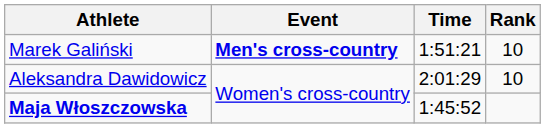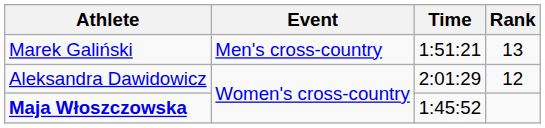 <table class=wikitable style="font-size:90%">
 <tr>
 <th>Athlete</th>
 <th>Event</th>
 <th>Time</th>
 <th>Rank</th>
 </tr>
 <tr align=center>
 <td align=left><a href='#'>Marek Galiński</a></td>
-<td align=left><strong><a href='#'>Men's cross-country</a></strong></td>
+<td align=left><a href='#'>Men's cross-country</a></td>
 <td>1:51:21</td>
-<td>10</td>
+<td>13</td>
 </tr>
 <tr align=center>
 <td align=left><a href='#'>Aleksandra Dawidowicz</a></td>
 <td align=left rowspan=2><a href='#'>Women's cross-country</a></td>
 <td>2:01:29</td>
-<td>10</td>
+<td>12</td>
 </tr>
 <tr align=center>
 <td align=left><strong><a href='#'>Maja Włoszczowska</a></strong></td>
 <td>1:45:52</td>
 <td></td>
 </tr>
 </table>
